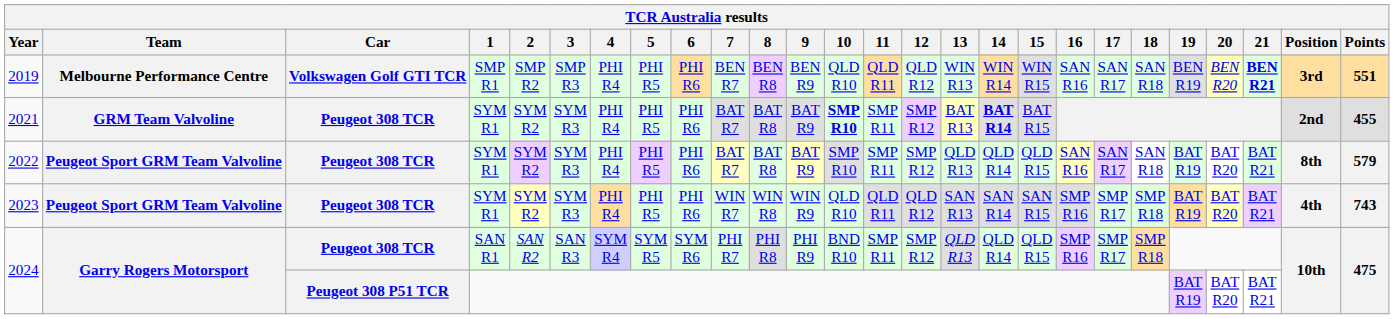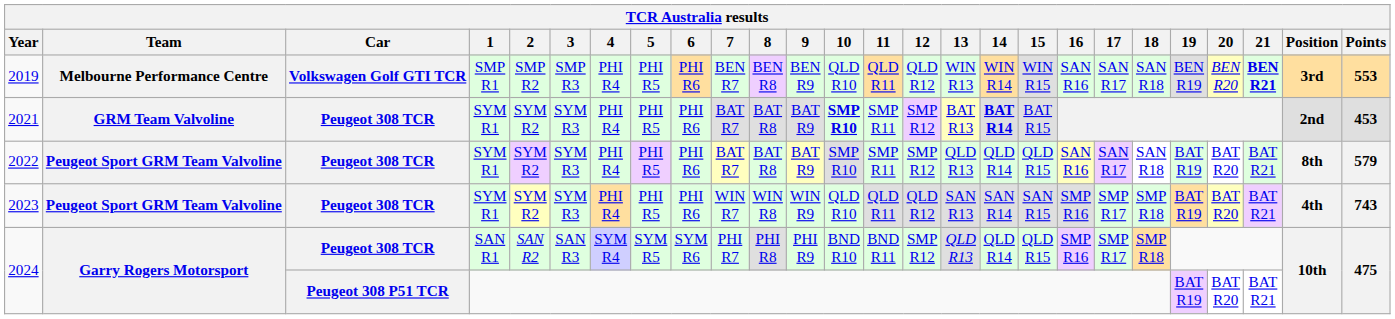 <table class="wikitable" style="text-align:center; font-size:85%">
 <tr>
 <th colspan=45><a href='#'>TCR Australia</a> results</th>
 </tr>
 <tr>
 <th>Year</th>
 <th>Team</th>
 <th>Car</th>
 <th>1</th>
 <th>2</th>
 <th>3</th>
 <th>4</th>
 <th>5</th>
 <th>6</th>
 <th>7</th>
 <th>8</th>
 <th>9</th>
 <th>10</th>
 <th>11</th>
 <th>12</th>
 <th>13</th>
 <th>14</th>
 <th>15</th>
 <th>16</th>
 <th>17</th>
 <th>18</th>
 <th>19</th>
 <th>20</th>
 <th>21</th>
 <th>Position</th>
 <th>Points</th>
 </tr>
 <tr>
 <td><a href='#'>2019</a></td>
 <th nowrap>Melbourne Performance Centre</th>
 <th nowrap><a href='#'>Volkswagen Golf GTI TCR</a></th>
 <td style="background:#dfffdf"><a href='#'>SMP<br>R1</a><br></td>
 <td style="background:#dfffdf"><a href='#'>SMP<br>R2</a><br></td>
 <td style="background:#dfffdf"><a href='#'>SMP<br>R3</a><br></td>
 <td style="background:#dfffdf"><a href='#'>PHI<br>R4</a><br></td>
 <td style="background:#dfffdf"><a href='#'>PHI<br>R5</a><br></td>
 <td style="background:#ffdf9f"><a href='#'>PHI<br>R6</a><br></td>
 <td style="background:#dfffdf"><a href='#'>BEN<br>R7</a><br></td>
 <td style="background:#efcfff"><a href='#'>BEN<br>R8</a><br></td>
 <td style="background:#dfffdf"><a href='#'>BEN<br>R9</a><br></td>
 <td style="background:#dfffdf"><a href='#'>QLD<br>R10</a><br></td>
 <td style="background:#ffdf9f"><a href='#'>QLD<br>R11</a><br></td>
 <td style="background:#dfffdf"><a href='#'>QLD<br>R12</a><br></td>
 <td style="background:#dfffdf"><a href='#'>WIN<br>R13</a><br></td>
 <td style="background:#ffdf9f"><a href='#'>WIN<br>R14</a><br></td>
 <td style="background:#dfdfdf"><a href='#'>WIN<br>R15</a><br></td>
 <td style="background:#dfffdf"><a href='#'>SAN<br>R16</a><br></td>
 <td style="background:#dfffdf"><a href='#'>SAN<br>R17</a><br></td>
 <td style="background:#dfffdf"><a href='#'>SAN<br>R18</a><br></td>
 <td style="background:#dfdfdf"><a href='#'>BEN<br>R19</a><br></td>
 <td style="background:#ffffbf"><em><a href='#'>BEN<br>R20</a><br></em></td>
 <td style="background:#dfffdf"><strong><a href='#'>BEN<br>R21</a><br></strong></td>
 <th style="background:#ffdf9f">3rd</th>
-<th style="background:#ffdf9f">551</th>
+<th style="background:#ffdf9f">553</th>
 </tr>
 <tr>
 <td><a href='#'>2021</a></td>
 <th nowrap><a href='#'>GRM Team Valvoline</a></th>
 <th nowrap><a href='#'>Peugeot 308 TCR</a></th>
 <td style="background:#dfffdf"><a href='#'>SYM<br>R1</a><br></td>
 <td style="background:#dfffdf"><a href='#'>SYM<br>R2</a><br></td>
 <td style="background:#dfffdf"><a href='#'>SYM<br>R3</a><br></td>
 <td style="background:#dfffdf"><a href='#'>PHI<br>R4</a><br></td>
 <td style="background:#dfffdf"><a href='#'>PHI<br>R5</a><br></td>
 <td style="background:#dfffdf"><a href='#'>PHI<br>R6</a><br></td>
 <td style="background:#dfdfdf"><a href='#'>BAT<br>R7</a><br></td>
 <td style="background:#dfdfdf"><a href='#'>BAT<br>R8</a><br></td>
 <td style="background:#dfdfdf"><a href='#'>BAT<br>R9</a><br></td>
 <td style="background:#dfffdf"><strong><a href='#'>SMP<br>R10</a><br></strong></td>
 <td style="background:#dfffdf"><a href='#'>SMP<br>R11</a><br></td>
 <td style="background:#efcfff"><a href='#'>SMP<br>R12</a><br></td>
 <td style="background:#ffffbf"><a href='#'>BAT<br>R13</a><br></td>
 <td style="background:#dfdfdf"><strong><a href='#'>BAT<br>R14</a><br></strong></td>
 <td style="background:#dfdfdf"><a href='#'>BAT<br>R15</a><br></td>
 <th colspan=6></th>
 <th style="background: #dfdfdf">2nd</th>
-<th style="background: #dfdfdf">455</th>
+<th style="background: #dfdfdf">453</th>
 </tr>
 <tr>
 <td><a href='#'>2022</a></td>
 <th nowrap><a href='#'>Peugeot Sport GRM Team Valvoline</a></th>
 <th nowrap><a href='#'>Peugeot 308 TCR</a></th>
 <td style="background:#dfffdf"><a href='#'>SYM<br>R1</a><br></td>
 <td style="background:#efcfff"><a href='#'>SYM<br>R2</a><br></td>
 <td style="background:#dfffdf"><a href='#'>SYM<br>R3</a><br></td>
 <td style="background:#dfffdf"><a href='#'>PHI<br>R4</a><br></td>
 <td style="background:#efcfff"><a href='#'>PHI<br>R5</a><br></td>
 <td style="background:#dfffdf"><a href='#'>PHI<br>R6</a><br></td>
 <td style="background:#ffffbf"><a href='#'>BAT<br>R7</a><br></td>
 <td style="background:#dfffdf"><a href='#'>BAT<br>R8</a><br></td>
 <td style="background:#ffffbf"><a href='#'>BAT<br>R9</a><br></td>
 <td style="background:#dfdfdf"><a href='#'>SMP<br>R10</a><br></td>
 <td style="background:#dfffdf"><a href='#'>SMP<br>R11</a><br></td>
 <td style="background:#dfffdf"><a href='#'>SMP<br>R12</a><br></td>
 <td style="background:#dfffdf"><a href='#'>QLD<br>R13</a><br></td>
 <td style="background:#dfffdf"><a href='#'>QLD<br>R14</a><br></td>
 <td style="background:#dfffdf"><a href='#'>QLD<br>R15</a><br></td>
 <td style="background:#ffffbf"><a href='#'>SAN<br>R16</a><br></td>
 <td style="background:#efcfff"><a href='#'>SAN<br>R17</a><br></td>
 <td style="background:#ffffff"><a href='#'>SAN<br>R18</a><br></td>
 <td style="background:#dfffdf"><a href='#'>BAT<br>R19</a><br></td>
 <td style="background:#ffffff"><a href='#'>BAT<br>R20</a><br></td>
 <td style="background:#dfffdf"><a href='#'>BAT<br>R21</a><br></td>
 <th>8th</th>
 <th>579</th>
 </tr>
 <tr>
 <td><a href='#'>2023</a></td>
 <th nowrap><a href='#'>Peugeot Sport GRM Team Valvoline</a></th>
 <th nowrap><a href='#'>Peugeot 308 TCR</a></th>
 <td style=background:#dfffdf><a href='#'>SYM<br>R1</a><br></td>
 <td style=background:#ffffbf><a href='#'>SYM<br>R2</a><br></td>
 <td style=background:#dfffdf><a href='#'>SYM<br>R3</a><br></td>
 <td style=background:#ffdf9f><a href='#'>PHI<br>R4</a><br></td>
 <td style=background:#dfffdf><a href='#'>PHI<br>R5</a><br></td>
 <td style=background:#dfffdf><a href='#'>PHI<br>R6</a><br></td>
 <td style=background:#dfffdf><a href='#'>WIN<br>R7</a><br></td>
 <td style=background:#dfffdf><a href='#'>WIN<br>R8</a><br></td>
 <td style=background:#dfffdf><a href='#'>WIN<br>R9</a><br></td>
 <td style=background:#dfffdf><a href='#'>QLD<br>R10</a><br></td>
 <td style=background:#dfdfdf><a href='#'>QLD<br>R11</a><br></td>
 <td style=background:#dfdfdf><a href='#'>QLD<br>R12</a><br></td>
 <td style=background:#dfdfdf><a href='#'>SAN<br>R13</a><br></td>
 <td style=background:#dfdfdf><a href='#'>SAN<br>R14</a><br></td>
 <td style=background:#dfdfdf><a href='#'>SAN<br>R15</a><br></td>
 <td style=background:#dfdfdf><a href='#'>SMP<br>R16</a><br></td>
 <td style=background:#dfffdf><a href='#'>SMP<br>R17</a><br></td>
 <td style=background:#dfffdf><a href='#'>SMP<br>R18</a><br></td>
 <td style=background:#ffdf9f><a href='#'>BAT<br>R19</a><br></td>
 <td style=background:#ffffbf><a href='#'>BAT<br>R20</a><br></td>
 <td style=background:#efcfff><a href='#'>BAT<br>R21</a><br></td>
 <th>4th</th>
 <th>743</th>
 </tr>
 <tr>
 <td rowspan=2><a href='#'>2024</a></td>
 <th rowspan=2 nowrap><a href='#'>Garry Rogers Motorsport</a></th>
 <th nowrap><a href='#'>Peugeot 308 TCR</a></th>
 <td style=background:#dfffdf><a href='#'>SAN<br>R1</a><br></td>
 <td style=background:#dfffdf><em><a href='#'>SAN<br>R2</a><br></em></td>
 <td style=background:#dfffdf><a href='#'>SAN<br>R3</a><br></td>
 <td style=background:#cfcfff><a href='#'>SYM<br>R4</a><br></td>
 <td style=background:#dfffdf><a href='#'>SYM<br>R5</a><br></td>
 <td style=background:#dfffdf><a href='#'>SYM<br>R6</a><br></td>
 <td style=background:#dfffdf><a href='#'>PHI<br>R7</a><br></td>
 <td style=background:#dfdfdf><a href='#'>PHI<br>R8</a><br></td>
 <td style=background:#dfffdf><a href='#'>PHI<br>R9</a><br></td>
 <td style=background:#dfffdf><a href='#'>BND<br>R10</a><br></td>
-<td style="background:#dfffdf"><a href='#'>SMP<br>R11</a><br></td>
+<td style=background:#dfffdf><a href='#'>BND<br>R11</a><br></td>
 <td style="background:#dfffdf"><a href='#'>SMP<br>R12</a><br></td>
 <td style=background:#dfdfdf><em><a href='#'>QLD<br>R13</a><br></em></td>
 <td style=background:#dfffdf><a href='#'>QLD<br>R14</a><br></td>
 <td style=background:#dfffdf><a href='#'>QLD<br>R15</a><br></td>
 <td style=background:#efcfff><a href='#'>SMP<br>R16</a><br></td>
 <td style=background:#dfffdf><a href='#'>SMP<br>R17</a><br></td>
 <td style=background:#ffdf9f><a href='#'>SMP<br>R18</a><br></td>
 <td colspan=3></td>
 <th rowspan=2>10th</th>
 <th rowspan=2>475</th>
 </tr>
 <tr>
 <th nowrap><a href='#'>Peugeot 308 P51 TCR</a></th>
 <td colspan=18></td>
 <td style=background:#efcfff><a href='#'>BAT<br>R19</a><br></td>
 <td style=background:#ffffff><a href='#'>BAT<br>R20</a><br></td>
 <td style=background:#ffffff><a href='#'>BAT<br>R21</a><br></td>
 </tr>
 </table>
